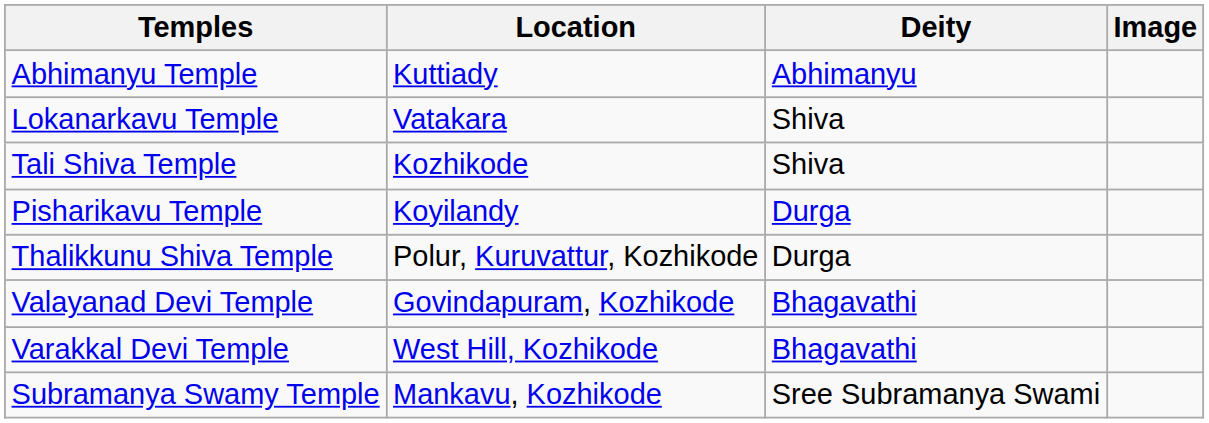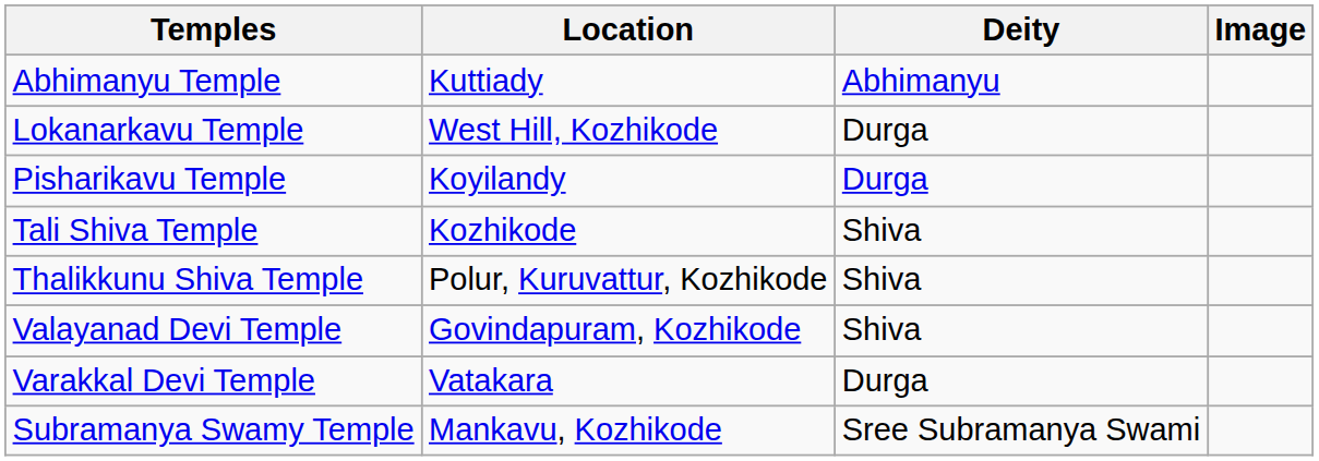 <table class="wikitable sortable">
 <tr>
 <th>Temples</th>
 <th>Location</th>
 <th>Deity</th>
 <th>Image</th>
 </tr>
 <tr>
 <td><a href='#'>Abhimanyu Temple</a></td>
 <td><a href='#'>Kuttiady</a></td>
 <td><a href='#'>Abhimanyu</a></td>
 <td></td>
 </tr>
 <tr>
 <td><a href='#'>Lokanarkavu Temple</a></td>
-<td><a href='#'>Vatakara</a></td>
-<td>Shiva</td>
+<td><a href='#'>West Hill, Kozhikode</a></td>
+<td>Durga</td>
+<td></td>
+</tr>
+<tr>
+<td><a href='#'>Pisharikavu Temple</a></td>
+<td><a href='#'>Koyilandy</a></td>
+<td><a href='#'>Durga</a></td>
 <td></td>
 </tr>
 <tr>
 <td><a href='#'>Tali Shiva Temple</a></td>
 <td><a href='#'>Kozhikode</a></td>
 <td>Shiva</td>
 <td></td>
 </tr>
 <tr>
-<td><a href='#'>Pisharikavu Temple</a></td>
-<td><a href='#'>Koyilandy</a></td>
-<td><a href='#'>Durga</a></td>
-<td></td>
-</tr>
-<tr>
 <td><a href='#'>Thalikkunu Shiva Temple</a></td>
 <td>Polur, <a href='#'>Kuruvattur</a>, Kozhikode</td>
-<td>Durga</td>
+<td>Shiva</td>
 <td></td>
 </tr>
 <tr>
 <td><a href='#'>Valayanad Devi Temple</a></td>
 <td><a href='#'>Govindapuram</a>, <a href='#'>Kozhikode</a></td>
-<td><a href='#'>Bhagavathi</a></td>
+<td>Shiva</td>
 <td></td>
 </tr>
 <tr>
 <td><a href='#'>Varakkal Devi Temple</a></td>
-<td><a href='#'>West Hill, Kozhikode</a></td>
-<td><a href='#'>Bhagavathi</a></td>
+<td><a href='#'>Vatakara</a></td>
+<td>Durga</td>
 <td></td>
 </tr>
 <tr>
 <td><a href='#'>Subramanya Swamy Temple</a></td>
 <td><a href='#'>Mankavu</a>, <a href='#'>Kozhikode</a></td>
 <td>Sree Subramanya Swami</td>
 <td></td>
 </tr>
 </table>
